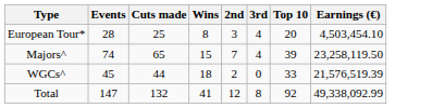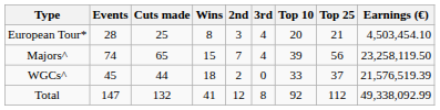 <table class="wikitable" style="text-align:center; font-size:95%">
 <tr>
 <th>Type</th>
 <th>Events</th>
 <th>Cuts made</th>
 <th>Wins</th>
 <th>2nd</th>
 <th>3rd</th>
 <th>Top 10</th>
+<th>Top 25</th>
 <th>Earnings (€)</th>
 </tr>
 <tr>
 <td>European Tour*</td>
 <td>28</td>
 <td>25</td>
 <td>8</td>
 <td>3</td>
 <td>4</td>
 <td>20</td>
+<td>21</td>
 <td align="right">4,503,454.10</td>
 </tr>
 <tr>
 <td>Majors^</td>
 <td>74</td>
 <td>65</td>
 <td>15</td>
 <td>7</td>
 <td>4</td>
 <td>39</td>
+<td>56</td>
 <td align="right">23,258,119.50</td>
 </tr>
 <tr>
 <td>WGCs^</td>
 <td>45</td>
 <td>44</td>
 <td>18</td>
 <td>2</td>
 <td>0</td>
 <td>33</td>
+<td>37</td>
 <td align="right">21,576,519.39</td>
 </tr>
 <tr>
 <td>Total</td>
 <td>147</td>
 <td>132</td>
 <td>41</td>
 <td>12</td>
 <td>8</td>
 <td>92</td>
+<td>112</td>
 <td align="right">49,338,092.99</td>
 </tr>
 </table>
